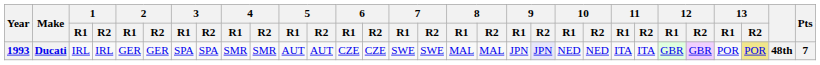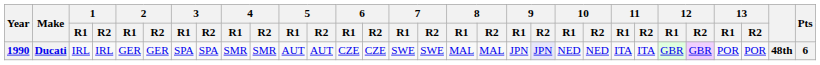 <table class="wikitable" style="text-align:center; font-size:90%">
 <tr>
 <th valign="middle" rowspan=2>Year</th>
 <th valign="middle" rowspan=2>Make</th>
 <th colspan=2>1</th>
 <th colspan=2>2</th>
 <th colspan=2>3</th>
 <th colspan=2>4</th>
 <th colspan=2>5</th>
 <th colspan=2>6</th>
 <th colspan=2>7</th>
 <th colspan=2>8</th>
 <th colspan=2>9</th>
 <th colspan=2>10</th>
 <th colspan=2>11</th>
 <th colspan=2>12</th>
 <th colspan=2>13</th>
 <th rowspan=2></th>
 <th rowspan=2>Pts</th>
 </tr>
 <tr>
 <th>R1</th>
 <th>R2</th>
 <th>R1</th>
 <th>R2</th>
 <th>R1</th>
 <th>R2</th>
 <th>R1</th>
 <th>R2</th>
 <th>R1</th>
 <th>R2</th>
 <th>R1</th>
 <th>R2</th>
 <th>R1</th>
 <th>R2</th>
 <th>R1</th>
 <th>R2</th>
 <th>R1</th>
 <th>R2</th>
 <th>R1</th>
 <th>R2</th>
 <th>R1</th>
 <th>R2</th>
 <th>R1</th>
 <th>R2</th>
 <th>R1</th>
 <th>R2</th>
 </tr>
 <tr>
-<th><a href='#'>1993</a></th>
+<th><a href='#'>1990</a></th>
 <th><a href='#'>Ducati</a></th>
 <td><a href='#'>IRL</a></td>
 <td><a href='#'>IRL</a></td>
 <td><a href='#'>GER</a></td>
 <td><a href='#'>GER</a></td>
 <td><a href='#'>SPA</a></td>
 <td><a href='#'>SPA</a></td>
 <td><a href='#'>SMR</a></td>
 <td><a href='#'>SMR</a></td>
 <td><a href='#'>AUT</a></td>
 <td><a href='#'>AUT</a></td>
 <td><a href='#'>CZE</a></td>
 <td><a href='#'>CZE</a></td>
 <td><a href='#'>SWE</a></td>
 <td><a href='#'>SWE</a></td>
 <td><a href='#'>MAL</a></td>
 <td><a href='#'>MAL</a></td>
 <td><a href='#'>JPN</a></td>
 <td style="background: lavender;"><a href='#'>JPN</a></td>
 <td><a href='#'>NED</a></td>
 <td><a href='#'>NED</a></td>
 <td><a href='#'>ITA</a></td>
 <td><a href='#'>ITA</a></td>
 <td style="background:#dfffdf;"><a href='#'>GBR</a><br></td>
 <td style="background:#efcfff;"><a href='#'>GBR</a><br></td>
 <td><a href='#'>POR</a></td>
-<td style="background: khaki;"><a href='#'>POR</a></td>
+<td><a href='#'>POR</a></td>
 <th>48th</th>
-<th>7</th>
+<th>6</th>
 </tr>
 </table>
